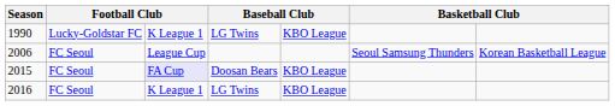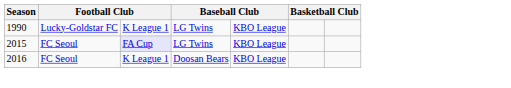 <table class="wikitable">
 <tr>
 <th>Season</th>
 <th colspan="2">Football Club</th>
 <th colspan="2">Baseball Club</th>
 <th colspan="2">Basketball Club</th>
 </tr>
 <tr>
 <td>1990</td>
 <td><a href='#'>Lucky-Goldstar FC</a></td>
 <td><a href='#'>K League 1</a></td>
 <td><a href='#'>LG Twins</a></td>
 <td><a href='#'>KBO League</a></td>
 <td></td>
 <td></td>
 </tr>
 <tr>
-<td>2006</td>
-<td><a href='#'>FC Seoul</a></td>
-<td><a href='#'>League Cup</a></td>
-<td></td>
-<td></td>
-<td><a href='#'>Seoul Samsung Thunders</a></td>
-<td><a href='#'>Korean Basketball League</a></td>
-</tr>
-<tr>
 <td>2015</td>
 <td><a href='#'>FC Seoul</a></td>
 <td style="background: lavender;"><a href='#'>FA Cup</a></td>
-<td><a href='#'>Doosan Bears</a></td>
+<td><a href='#'>LG Twins</a></td>
 <td><a href='#'>KBO League</a></td>
 <td></td>
 <td></td>
 </tr>
 <tr>
 <td>2016</td>
 <td><a href='#'>FC Seoul</a></td>
 <td><a href='#'>K League 1</a></td>
-<td><a href='#'>LG Twins</a></td>
+<td><a href='#'>Doosan Bears</a></td>
 <td><a href='#'>KBO League</a></td>
 <td></td>
 <td></td>
 </tr>
 </table>
